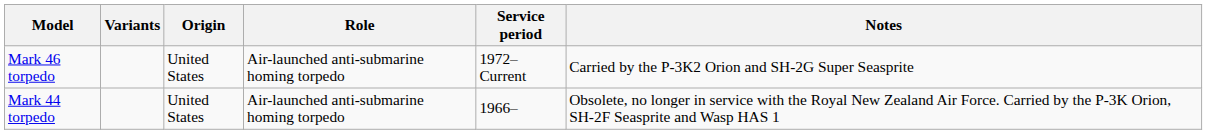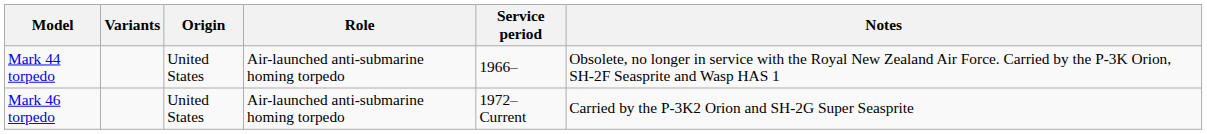 <table class="wikitable sortable">
 <tr>
 <th>Model</th>
 <th>Variants</th>
 <th>Origin</th>
 <th>Role</th>
 <th>Service period</th>
 <th>Notes</th>
 </tr>
 <tr>
+<td><a href='#'>Mark 44 torpedo</a></td>
+<td></td>
+<td>United States</td>
+<td>Air-launched anti-submarine homing torpedo</td>
+<td>1966–</td>
+<td>Obsolete, no longer in service with the Royal New Zealand Air Force. Carried by the P-3K Orion, SH-2F Seasprite and Wasp HAS 1</td>
+</tr>
+<tr>
 <td><a href='#'>Mark 46 torpedo</a></td>
 <td></td>
 <td>United States</td>
 <td>Air-launched anti-submarine homing torpedo</td>
 <td>1972–Current</td>
 <td>Carried by the P-3K2 Orion and SH-2G Super Seasprite</td>
 </tr>
-<tr>
-<td><a href='#'>Mark 44 torpedo</a></td>
-<td></td>
-<td>United States</td>
-<td>Air-launched anti-submarine homing torpedo</td>
-<td>1966–</td>
-<td>Obsolete, no longer in service with the Royal New Zealand Air Force. Carried by the P-3K Orion, SH-2F Seasprite and Wasp HAS 1</td>
-</tr>
 </table>
